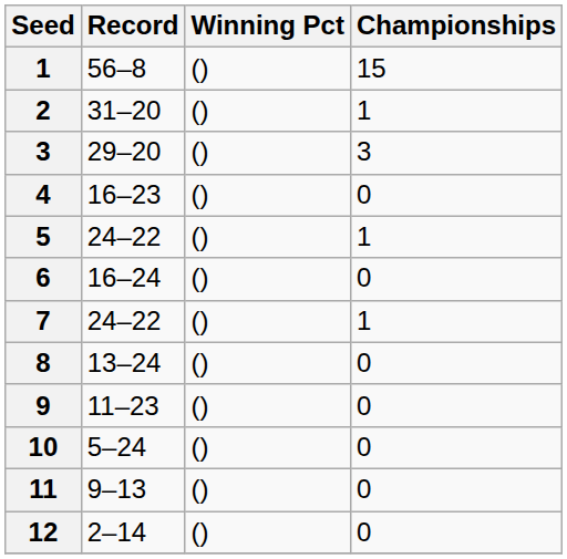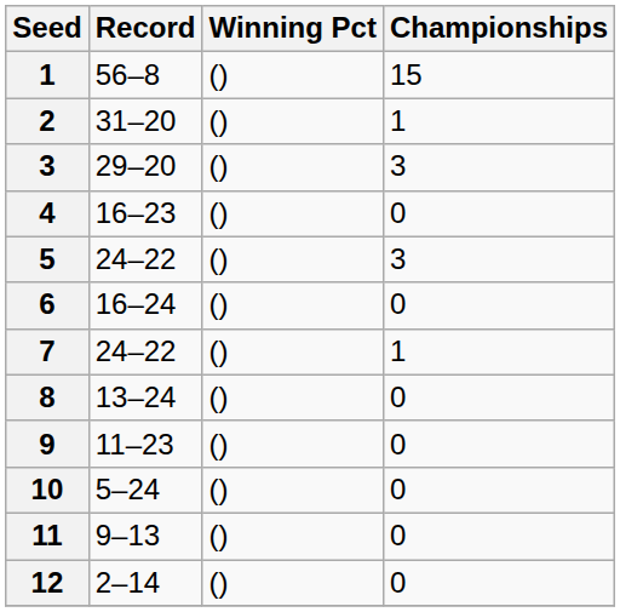 <table class="wikitable sortable">
 <tr>
 <th>Seed</th>
 <th>Record</th>
 <th>Winning Pct</th>
 <th>Championships</th>
 </tr>
 <tr>
 <th>1</th>
 <td>56–8</td>
 <td>()</td>
 <td>15</td>
 </tr>
 <tr>
 <th>2</th>
 <td>31–20</td>
 <td>()</td>
 <td>1</td>
 </tr>
 <tr>
 <th>3</th>
 <td>29–20</td>
 <td>()</td>
 <td>3</td>
 </tr>
 <tr>
 <th>4</th>
 <td>16–23</td>
 <td>()</td>
 <td>0</td>
 </tr>
 <tr>
 <th>5</th>
 <td>24–22</td>
 <td>()</td>
-<td>1</td>
+<td>3</td>
 </tr>
 <tr>
 <th>6</th>
 <td>16–24</td>
 <td>()</td>
 <td>0</td>
 </tr>
 <tr>
 <th>7</th>
 <td>24–22</td>
 <td>()</td>
 <td>1</td>
 </tr>
 <tr>
 <th>8</th>
 <td>13–24</td>
 <td>()</td>
 <td>0</td>
 </tr>
 <tr>
 <th>9</th>
 <td>11–23</td>
 <td>()</td>
 <td>0</td>
 </tr>
 <tr>
 <th>10</th>
 <td>5–24</td>
 <td>()</td>
 <td>0</td>
 </tr>
 <tr>
 <th>11</th>
 <td>9–13</td>
 <td>()</td>
 <td>0</td>
 </tr>
 <tr>
 <th>12</th>
 <td>2–14</td>
 <td>()</td>
 <td>0</td>
 </tr>
 <tr>
 </tr>
 </table>
